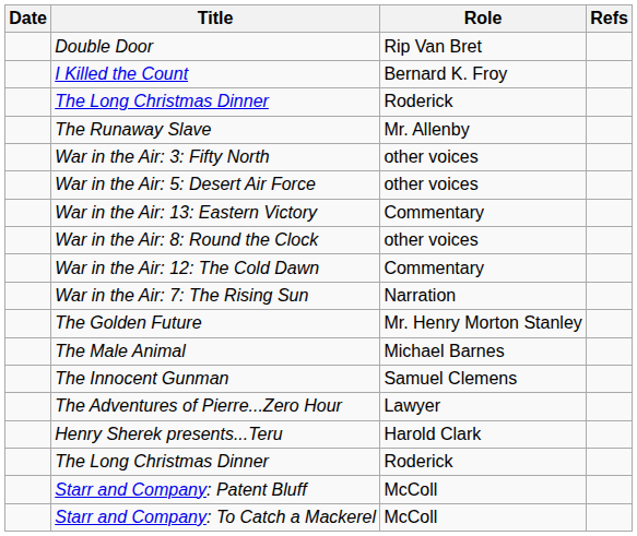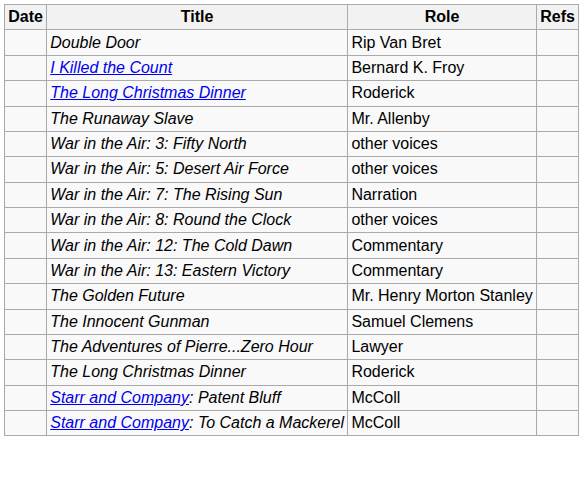 <table class="wikitable sortable">
 <tr>
 <th scope="col">Date</th>
 <th scope="col">Title</th>
 <th scope="col">Role</th>
 <th class="unsortable" scope="col">Refs</th>
 </tr>
 <tr>
 <td></td>
 <td><em>Double Door</em></td>
 <td>Rip Van Bret</td>
 <td></td>
 </tr>
 <tr>
 <td></td>
 <td><em><a href='#'>I Killed the Count</a></em></td>
 <td>Bernard K. Froy</td>
 <td></td>
 </tr>
 <tr>
 <td></td>
 <td><em><a href='#'>The Long Christmas Dinner</a></em></td>
 <td>Roderick</td>
 <td></td>
 </tr>
 <tr>
 <td></td>
 <td><em>The Runaway Slave</em></td>
 <td>Mr. Allenby</td>
 <td></td>
 </tr>
 <tr>
 <td></td>
 <td><em>War in the Air: 3: Fifty North</em></td>
 <td>other voices</td>
 <td></td>
 </tr>
 <tr>
 <td></td>
 <td><em>War in the Air: 5: Desert Air Force</em></td>
 <td>other voices</td>
 <td></td>
 </tr>
 <tr>
 <td></td>
-<td><em>War in the Air: 13: Eastern Victory</em></td>
-<td>Commentary</td>
+<td><em>War in the Air: 7: The Rising Sun</em></td>
+<td>Narration</td>
 <td></td>
 </tr>
 <tr>
 <td></td>
 <td><em>War in the Air: 8: Round the Clock</em></td>
 <td>other voices</td>
 <td></td>
 </tr>
 <tr>
 <td></td>
 <td><em>War in the Air: 12: The Cold Dawn</em></td>
 <td>Commentary</td>
 <td></td>
 </tr>
 <tr>
 <td></td>
-<td><em>War in the Air: 7: The Rising Sun</em></td>
-<td>Narration</td>
+<td><em>War in the Air: 13: Eastern Victory</em></td>
+<td>Commentary</td>
 <td></td>
 </tr>
 <tr>
 <td></td>
 <td><em>The Golden Future</em></td>
 <td>Mr. Henry Morton Stanley</td>
-<td></td>
-</tr>
-<tr>
-<td></td>
-<td><em>The Male Animal</em></td>
-<td>Michael Barnes</td>
 <td></td>
 </tr>
 <tr>
 <td></td>
 <td><em>The Innocent Gunman</em></td>
 <td>Samuel Clemens</td>
 <td></td>
 </tr>
 <tr>
 <td></td>
 <td><em>The Adventures of Pierre...Zero Hour</em></td>
 <td>Lawyer</td>
-<td></td>
-</tr>
-<tr>
-<td></td>
-<td><em>Henry Sherek presents...Teru</em></td>
-<td>Harold Clark</td>
 <td></td>
 </tr>
 <tr>
 <td></td>
 <td><em>The Long Christmas Dinner</em></td>
 <td>Roderick</td>
 <td></td>
 </tr>
 <tr>
 <td></td>
 <td><em><a href='#'>Starr and Company</a>: Patent Bluff</em></td>
 <td>McColl</td>
 <td></td>
 </tr>
 <tr>
 <td></td>
 <td><em><a href='#'>Starr and Company</a>: To Catch a Mackerel</em></td>
 <td>McColl</td>
 <td></td>
 </tr>
 </table>
